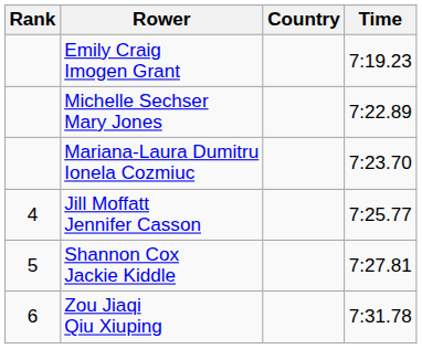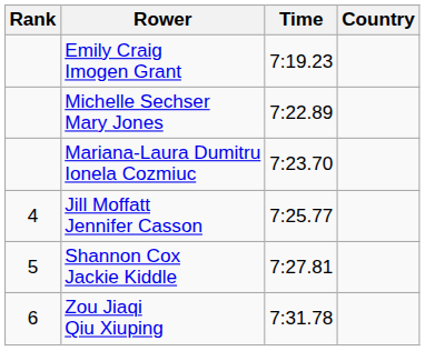 <table class="wikitable" style="text-align:center">
 <tr>
 <th>Rank</th>
 <th>Rower</th>
+<th>Time</th>
 <th>Country</th>
-<th>Time</th>
 </tr>
 <tr>
 <td></td>
 <td align="left"><a href='#'>Emily Craig</a><br><a href='#'>Imogen Grant</a></td>
+<td>7:19.23</td>
 <td align="left"></td>
-<td>7:19.23</td>
 </tr>
 <tr>
 <td></td>
 <td align="left"><a href='#'>Michelle Sechser</a><br><a href='#'>Mary Jones</a></td>
+<td>7:22.89</td>
 <td align="left"></td>
-<td>7:22.89</td>
 </tr>
 <tr>
 <td></td>
 <td align="left"><a href='#'>Mariana-Laura Dumitru</a><br><a href='#'>Ionela Cozmiuc</a></td>
+<td>7:23.70</td>
 <td align="left"></td>
-<td>7:23.70</td>
 </tr>
 <tr>
 <td>4</td>
 <td align="left"><a href='#'>Jill Moffatt</a><br><a href='#'>Jennifer Casson</a></td>
+<td>7:25.77</td>
 <td align="left"></td>
-<td>7:25.77</td>
 </tr>
 <tr>
 <td>5</td>
 <td align="left"><a href='#'>Shannon Cox</a><br><a href='#'>Jackie Kiddle</a></td>
+<td>7:27.81</td>
 <td align="left"></td>
-<td>7:27.81</td>
 </tr>
 <tr>
 <td>6</td>
 <td align="left"><a href='#'>Zou Jiaqi</a><br><a href='#'>Qiu Xiuping</a></td>
+<td>7:31.78</td>
 <td align="left"></td>
-<td>7:31.78</td>
 </tr>
 </table>
